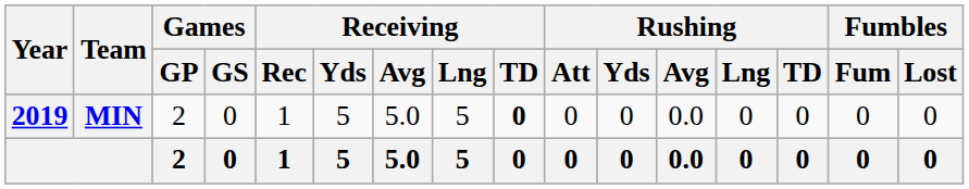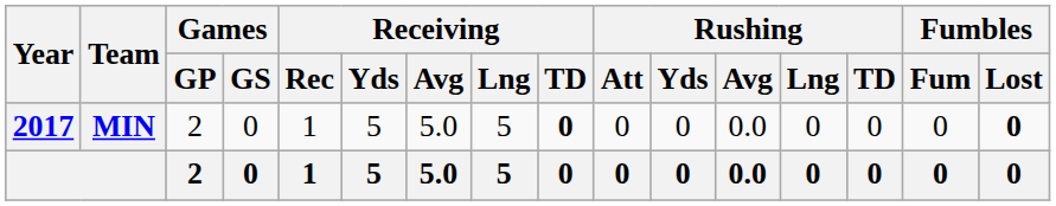 <table class="wikitable" style="text-align:center;">
 <tr>
 <th rowspan="2">Year</th>
 <th rowspan="2">Team</th>
 <th colspan="2">Games</th>
 <th colspan="5">Receiving</th>
 <th colspan="5">Rushing</th>
 <th colspan="2">Fumbles</th>
 </tr>
 <tr>
 <th>GP</th>
 <th>GS</th>
 <th>Rec</th>
 <th>Yds</th>
 <th>Avg</th>
 <th>Lng</th>
 <th>TD</th>
 <th>Att</th>
 <th>Yds</th>
 <th>Avg</th>
 <th>Lng</th>
 <th>TD</th>
 <th>Fum</th>
 <th>Lost</th>
 </tr>
 <tr>
-<th><a href='#'>2019</a></th>
+<th><a href='#'>2017</a></th>
 <th><a href='#'>MIN</a></th>
 <td>2</td>
 <td>0</td>
 <td>1</td>
 <td>5</td>
 <td>5.0</td>
 <td>5</td>
 <td><strong>0</strong></td>
 <td>0</td>
 <td>0</td>
 <td>0.0</td>
 <td>0</td>
 <td>0</td>
 <td>0</td>
-<td>0</td>
+<td><strong>0</strong></td>
 </tr>
 <tr>
 <th colspan="2"></th>
 <th>2</th>
 <th>0</th>
 <th>1</th>
 <th>5</th>
 <th>5.0</th>
 <th>5</th>
 <th>0</th>
 <th>0</th>
 <th>0</th>
 <th>0.0</th>
 <th>0</th>
 <th>0</th>
 <th>0</th>
 <th>0</th>
 </tr>
 </table>
